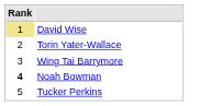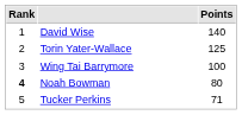 <table cellspacing="1" cellpadding="3" style="border:1px solid #AAAAAA;font-size:86%">
 <tr bgcolor="#E4E4E4">
 <th style="border-bottom:1px solid #AAAAAA" width=10>Rank</th>
 <th style="border-bottom:1px solid #AAAAAA" width=200></th>
+<th style="border-bottom:1px solid #AAAAAA" width=20>Points</th>
 </tr>
 <tr>
-<td style="background: khaki; text-align:center;">1</td>
+<td style="text-align:center;">1</td>
 <td> <a href='#'>David Wise</a></td>
+<td align=center>140</td>
 </tr>
 <tr>
 <td style="text-align:center;">2</td>
 <td> <a href='#'>Torin Yater-Wallace</a></td>
+<td align=center>125</td>
 </tr>
 <tr>
 <td style="text-align:center;">3</td>
 <td> <a href='#'>Wing Tai Barrymore</a></td>
+<td align=center>100</td>
 </tr>
 <tr>
 <td style="text-align:center;"><strong>4</strong></td>
 <td> <a href='#'>Noah Bowman</a></td>
+<td align=center>80</td>
 </tr>
 <tr>
 <td style="text-align:center;">5</td>
 <td> <a href='#'>Tucker Perkins</a></td>
+<td align=center>71</td>
 </tr>
 </table>
